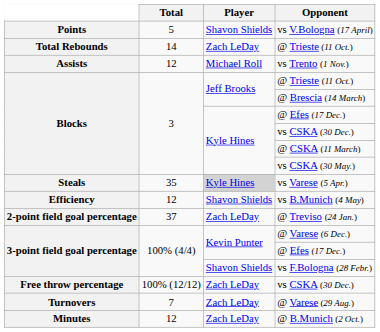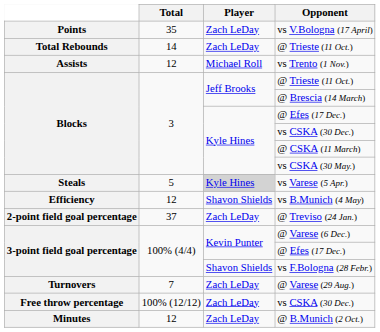 <table class=wikitable style="border: none;">
 <tr>
 <th style="border: white; background: white;"></th>
 <th>Total</th>
 <th>Player</th>
 <th>Opponent</th>
 </tr>
 <tr>
 <th>Points</th>
-<td style="text-align:center">5</td>
-<td><a href='#'>Shavon Shields</a></td>
+<td style="text-align:center">35</td>
+<td><a href='#'>Zach LeDay</a></td>
 <td>vs  <a href='#'>V.Bologna</a> <small> (<em>17 April</em>) </small></td>
 </tr>
 <tr>
 <th>Total Rebounds</th>
 <td style="text-align:center">14</td>
 <td><a href='#'>Zach LeDay</a></td>
 <td>@  <a href='#'>Trieste</a><small> (<em>11 Oct.</em>) </small></td>
 </tr>
 <tr>
 <th>Assists</th>
 <td style="text-align:center">12</td>
 <td><a href='#'>Michael Roll</a></td>
 <td>vs  <a href='#'>Trento</a> <small>  (<em>1 Nov.</em>) </small></td>
 </tr>
 <tr>
 <th rowspan=6>Blocks</th>
 <td rowspan=6 style="text-align:center">3</td>
 <td rowspan=2><a href='#'>Jeff Brooks</a></td>
 <td>@  <a href='#'>Trieste</a> <small> (<em>11 Oct.</em>) </small></td>
 </tr>
 <tr>
 <td>@  <a href='#'>Brescia</a> <small> (<em>14 March</em>) </small></td>
 </tr>
 <tr>
 <td rowspan=4><a href='#'>Kyle Hines</a></td>
 <td>@  <a href='#'>Efes</a> <small> (<em>17 Dec.</em>) </small></td>
 </tr>
 <tr>
 <td>vs  <a href='#'>CSKA</a> <small> (<em>30 Dec.</em>) </small></td>
 </tr>
 <tr>
 <td>@  <a href='#'>CSKA</a> <small> (<em>11 March</em>) </small></td>
 </tr>
 <tr>
 <td>vs  <a href='#'>CSKA</a> <small> (<em>30 May.</em>) </small></td>
 </tr>
 <tr>
 <th>Steals</th>
-<td style="text-align:center">35</td>
+<td style="text-align:center">5</td>
 <td style="background: lightgrey;"><a href='#'>Kyle Hines</a></td>
 <td>vs  <a href='#'>Varese</a> <small> (<em>5 Apr.</em>) </small></td>
 </tr>
 <tr>
 <th>Efficiency</th>
 <td style="text-align:center">12</td>
 <td><a href='#'>Shavon Shields</a></td>
 <td>vs  <a href='#'>B.Munich</a> <small> (<em>4 May</em>) </small></td>
 </tr>
 <tr>
 <th>2-point field goal percentage</th>
 <td style="text-align:center">37</td>
 <td><a href='#'>Zach LeDay</a></td>
 <td>@  <a href='#'>Treviso</a> <small> (<em>24 Jan.</em>) </small></td>
 </tr>
 <tr>
 <th rowspan=3>3-point field goal percentage</th>
 <td rowspan=3 style="text-align:center">100% (4/4)</td>
 <td rowspan=2><a href='#'>Kevin Punter</a></td>
 <td>@  <a href='#'>Varese</a> <small> (<em>6 Dec.</em>) </small></td>
 </tr>
 <tr>
 <td>@  <a href='#'>Efes</a> <small> (<em>17 Dec.</em>) </small></td>
 </tr>
 <tr>
 <td><a href='#'>Shavon Shields</a></td>
 <td>vs  <a href='#'>F.Bologna</a> <small> (<em>28 Febr.</em>) </small></td>
 </tr>
 <tr>
+<th>Turnovers</th>
+<td style="text-align:center">7</td>
+<td><a href='#'>Zach LeDay</a></td>
+<td>@  <a href='#'>Varese</a><small> (<em>29 Aug.</em>) </small></td>
+</tr>
+<tr>
 <th>Free throw percentage</th>
 <td style="text-align:center">100% (12/12)</td>
 <td><a href='#'>Zach LeDay</a></td>
 <td>vs  <a href='#'>CSKA</a> <small> (<em>30 Dec.</em>) </small></td>
-</tr>
-<tr>
-<th>Turnovers</th>
-<td style="text-align:center">7</td>
-<td><a href='#'>Zach LeDay</a></td>
-<td>@  <a href='#'>Varese</a><small> (<em>29 Aug.</em>) </small></td>
 </tr>
 <tr>
 <th>Minutes</th>
 <td style="text-align:center">12</td>
 <td><a href='#'>Zach LeDay</a></td>
 <td>@  <a href='#'>B.Munich</a><small> (<em>2 Oct.</em>) </small></td>
 </tr>
 </table>
